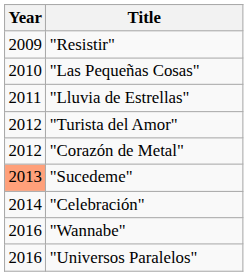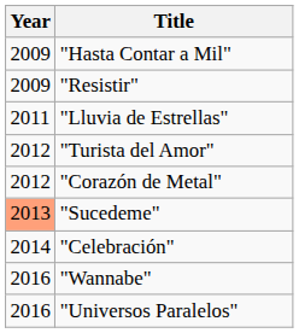 <table class="wikitable">
 <tr>
 <th>Year</th>
 <th width="180">Title</th>
 </tr>
 <tr>
 <td>2009</td>
-<td>"Resistir"</td>
+<td>"Hasta Contar a Mil"</td>
 </tr>
 <tr>
-<td>2010</td>
-<td>"Las Pequeñas Cosas"</td>
+<td>2009</td>
+<td>"Resistir"</td>
 </tr>
 <tr>
 <td>2011</td>
 <td>"Lluvia de Estrellas"</td>
 </tr>
 <tr>
 <td>2012</td>
 <td>"Turista del Amor"</td>
 </tr>
 <tr>
 <td>2012</td>
 <td>"Corazón de Metal"</td>
 </tr>
 <tr>
 <td style="background: lightsalmon;">2013</td>
 <td>"Sucedeme"</td>
 </tr>
 <tr>
 <td>2014</td>
 <td>"Celebración"</td>
 </tr>
 <tr>
 <td>2016</td>
 <td>"Wannabe"</td>
 </tr>
 <tr>
 <td>2016</td>
 <td>"Universos Paralelos"</td>
 </tr>
 </table>
